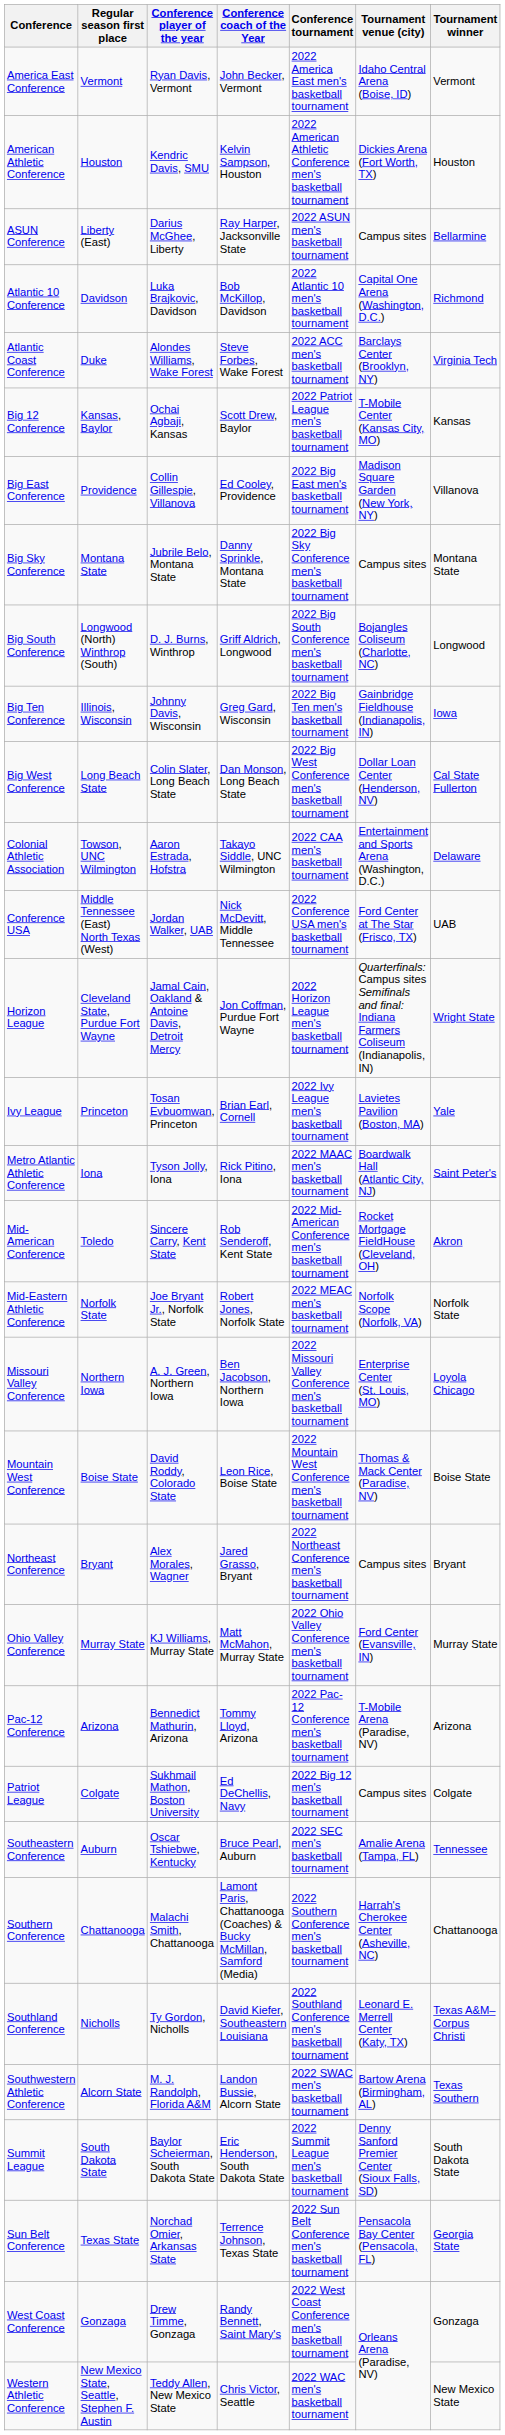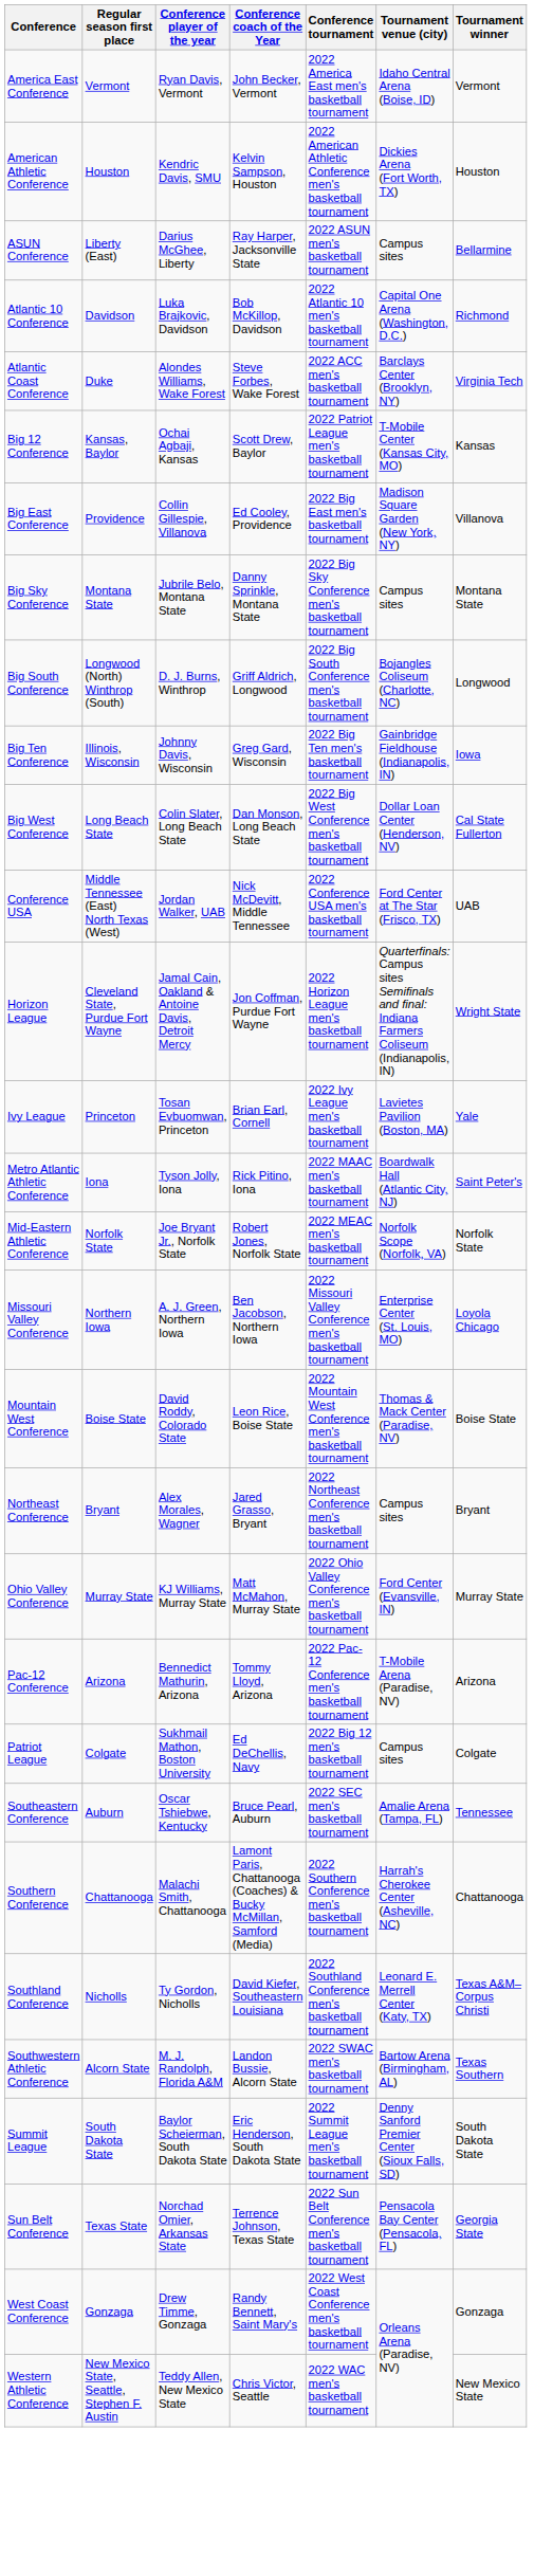 <table class="wikitable">
 <tr>
 <th>Conference</th>
 <th>Regular<br>season first place</th>
 <th><a href='#'>Conference<br>player of the year</a></th>
 <th><a href='#'>Conference<br>coach of the Year</a></th>
 <th>Conference<br>tournament</th>
 <th>Tournament<br>venue (city)</th>
 <th>Tournament<br>winner</th>
 </tr>
 <tr>
 <td><a href='#'>America East Conference</a></td>
 <td><a href='#'>Vermont</a></td>
 <td><a href='#'>Ryan Davis</a>, Vermont</td>
 <td><a href='#'>John Becker</a>, Vermont</td>
 <td><a href='#'>2022 America East men's basketball tournament</a></td>
 <td><a href='#'>Idaho Central Arena</a><br>(<a href='#'>Boise, ID</a>)</td>
 <td>Vermont</td>
 </tr>
 <tr>
 <td><a href='#'>American Athletic Conference</a></td>
 <td><a href='#'>Houston</a></td>
 <td><a href='#'>Kendric Davis</a>, <a href='#'>SMU</a></td>
 <td><a href='#'>Kelvin Sampson</a>, Houston</td>
 <td><a href='#'>2022 American Athletic Conference men's basketball tournament</a></td>
 <td><a href='#'>Dickies Arena</a><br>(<a href='#'>Fort Worth, TX</a>)</td>
 <td>Houston</td>
 </tr>
 <tr>
 <td><a href='#'>ASUN Conference</a></td>
 <td><a href='#'>Liberty</a> (East)<br></td>
 <td><a href='#'>Darius McGhee</a>, Liberty</td>
 <td><a href='#'>Ray Harper</a>, Jacksonville State</td>
 <td><a href='#'>2022 ASUN men's basketball tournament</a></td>
 <td>Campus sites</td>
 <td><a href='#'>Bellarmine</a></td>
 </tr>
 <tr>
 <td><a href='#'>Atlantic 10 Conference</a></td>
 <td><a href='#'>Davidson</a></td>
 <td><a href='#'>Luka Brajkovic</a>, Davidson</td>
 <td><a href='#'>Bob McKillop</a>, Davidson</td>
 <td><a href='#'>2022 Atlantic 10 men's basketball tournament</a></td>
 <td><a href='#'>Capital One Arena</a><br>(<a href='#'>Washington, D.C.</a>)</td>
 <td><a href='#'>Richmond</a></td>
 </tr>
 <tr>
 <td><a href='#'>Atlantic Coast Conference</a></td>
 <td><a href='#'>Duke</a></td>
 <td><a href='#'>Alondes Williams</a>, <a href='#'>Wake Forest</a></td>
 <td><a href='#'>Steve Forbes</a>, Wake Forest</td>
 <td><a href='#'>2022 ACC men's basketball tournament</a></td>
 <td><a href='#'>Barclays Center</a><br>(<a href='#'>Brooklyn, NY</a>)</td>
 <td><a href='#'>Virginia Tech</a></td>
 </tr>
 <tr>
 <td><a href='#'>Big 12 Conference</a></td>
 <td><a href='#'>Kansas</a>,<br><a href='#'>Baylor</a></td>
 <td><a href='#'>Ochai Agbaji</a>, Kansas</td>
 <td><a href='#'>Scott Drew</a>, Baylor</td>
 <td><a href='#'>2022 Patriot League men's basketball tournament</a></td>
 <td><a href='#'>T-Mobile Center</a><br>(<a href='#'>Kansas City, MO</a>)</td>
 <td>Kansas</td>
 </tr>
 <tr>
 <td><a href='#'>Big East Conference</a></td>
 <td><a href='#'>Providence</a></td>
 <td><a href='#'>Collin Gillespie</a>, <a href='#'>Villanova</a></td>
 <td><a href='#'>Ed Cooley</a>, Providence</td>
 <td><a href='#'>2022 Big East men's basketball tournament</a></td>
 <td><a href='#'>Madison Square Garden</a><br>(<a href='#'>New York, NY</a>)</td>
 <td>Villanova</td>
 </tr>
 <tr>
 <td><a href='#'>Big Sky Conference</a></td>
 <td><a href='#'>Montana State</a></td>
 <td><a href='#'>Jubrile Belo</a>, Montana State</td>
 <td><a href='#'>Danny Sprinkle</a>, Montana State</td>
 <td><a href='#'>2022 Big Sky Conference men's basketball tournament</a></td>
 <td>Campus sites</td>
 <td>Montana State</td>
 </tr>
 <tr>
 <td><a href='#'>Big South Conference</a></td>
 <td><a href='#'>Longwood</a> (North)<br><a href='#'>Winthrop</a> (South)</td>
 <td><a href='#'>D. J. Burns</a>, Winthrop</td>
 <td><a href='#'>Griff Aldrich</a>, Longwood</td>
 <td><a href='#'>2022 Big South Conference men's basketball tournament</a></td>
 <td><a href='#'>Bojangles Coliseum</a><br>(<a href='#'>Charlotte, NC</a>)</td>
 <td>Longwood</td>
 </tr>
 <tr>
 <td><a href='#'>Big Ten Conference</a></td>
 <td><a href='#'>Illinois</a>,<br><a href='#'>Wisconsin</a></td>
 <td><a href='#'>Johnny Davis</a>, Wisconsin</td>
 <td><a href='#'>Greg Gard</a>, Wisconsin</td>
 <td><a href='#'>2022 Big Ten men's basketball tournament</a></td>
 <td><a href='#'>Gainbridge Fieldhouse</a><br>(<a href='#'>Indianapolis, IN</a>)</td>
 <td><a href='#'>Iowa</a></td>
 </tr>
 <tr>
 <td><a href='#'>Big West Conference</a></td>
 <td><a href='#'>Long Beach State</a></td>
 <td><a href='#'>Colin Slater</a>, Long Beach State</td>
 <td><a href='#'>Dan Monson</a>, Long Beach State</td>
 <td><a href='#'>2022 Big West Conference men's basketball tournament</a></td>
 <td><a href='#'>Dollar Loan Center</a><br>(<a href='#'>Henderson, NV</a>)</td>
 <td><a href='#'>Cal State Fullerton</a></td>
 </tr>
 <tr>
-<td><a href='#'>Colonial Athletic Association</a></td>
-<td><a href='#'>Towson</a>,<br><a href='#'>UNC Wilmington</a></td>
-<td><a href='#'>Aaron Estrada</a>, <a href='#'>Hofstra</a></td>
-<td><a href='#'>Takayo Siddle</a>, UNC Wilmington</td>
-<td><a href='#'>2022 CAA men's basketball tournament</a></td>
-<td><a href='#'>Entertainment and Sports Arena</a><br>(Washington, D.C.)</td>
-<td><a href='#'>Delaware</a></td>
-</tr>
-<tr>
 <td><a href='#'>Conference USA</a></td>
 <td><a href='#'>Middle Tennessee</a> (East)<br><a href='#'>North Texas</a> (West)</td>
 <td><a href='#'>Jordan Walker</a>, <a href='#'>UAB</a></td>
 <td><a href='#'>Nick McDevitt</a>, Middle Tennessee</td>
 <td><a href='#'>2022 Conference USA men's basketball tournament</a></td>
 <td><a href='#'>Ford Center at The Star</a><br>(<a href='#'>Frisco, TX</a>)</td>
 <td>UAB</td>
 </tr>
 <tr>
 <td><a href='#'>Horizon League</a></td>
 <td><a href='#'>Cleveland State</a>,<br><a href='#'>Purdue Fort Wayne</a></td>
 <td><a href='#'>Jamal Cain</a>, <a href='#'>Oakland</a> &<br><a href='#'>Antoine Davis</a>, <a href='#'>Detroit Mercy</a></td>
 <td><a href='#'>Jon Coffman</a>, Purdue Fort Wayne</td>
 <td><a href='#'>2022 Horizon League men's basketball tournament</a></td>
 <td><em>Quarterfinals:</em> Campus sites<br><em>Semifinals and final:</em> <a href='#'>Indiana Farmers Coliseum</a><br>(Indianapolis, IN)</td>
 <td><a href='#'>Wright State</a></td>
 </tr>
 <tr>
 <td><a href='#'>Ivy League</a></td>
 <td><a href='#'>Princeton</a></td>
 <td><a href='#'>Tosan Evbuomwan</a>, Princeton</td>
 <td><a href='#'>Brian Earl</a>, <a href='#'>Cornell</a></td>
 <td><a href='#'>2022 Ivy League men's basketball tournament</a></td>
 <td><a href='#'>Lavietes Pavilion</a><br>(<a href='#'>Boston, MA</a>)</td>
 <td><a href='#'>Yale</a></td>
 </tr>
 <tr>
 <td><a href='#'>Metro Atlantic Athletic Conference</a></td>
 <td><a href='#'>Iona</a></td>
 <td><a href='#'>Tyson Jolly</a>, Iona</td>
 <td><a href='#'>Rick Pitino</a>, Iona</td>
 <td><a href='#'>2022 MAAC men's basketball tournament</a></td>
 <td><a href='#'>Boardwalk Hall</a><br>(<a href='#'>Atlantic City, NJ</a>)</td>
 <td><a href='#'>Saint Peter's</a></td>
-</tr>
-<tr>
-<td><a href='#'>Mid-American Conference</a></td>
-<td><a href='#'>Toledo</a></td>
-<td><a href='#'>Sincere Carry</a>, <a href='#'>Kent State</a></td>
-<td><a href='#'>Rob Senderoff</a>, Kent State</td>
-<td><a href='#'>2022 Mid-American Conference men's basketball tournament</a></td>
-<td><a href='#'>Rocket Mortgage FieldHouse</a><br>(<a href='#'>Cleveland, OH</a>)</td>
-<td><a href='#'>Akron</a></td>
 </tr>
 <tr>
 <td><a href='#'>Mid-Eastern Athletic Conference</a></td>
 <td><a href='#'>Norfolk State</a></td>
 <td><a href='#'>Joe Bryant Jr.</a>, Norfolk State</td>
 <td><a href='#'>Robert Jones</a>, Norfolk State</td>
 <td><a href='#'>2022 MEAC men's basketball tournament</a></td>
 <td><a href='#'>Norfolk Scope</a><br>(<a href='#'>Norfolk, VA</a>)</td>
 <td>Norfolk State</td>
 </tr>
 <tr>
 <td><a href='#'>Missouri Valley Conference</a></td>
 <td><a href='#'>Northern Iowa</a></td>
 <td><a href='#'>A. J. Green</a>, Northern Iowa</td>
 <td><a href='#'>Ben Jacobson</a>, Northern Iowa</td>
 <td><a href='#'>2022 Missouri Valley Conference men's basketball tournament</a></td>
 <td><a href='#'>Enterprise Center</a><br>(<a href='#'>St. Louis, MO</a>)</td>
 <td><a href='#'>Loyola Chicago</a></td>
 </tr>
 <tr>
 <td><a href='#'>Mountain West Conference</a></td>
 <td><a href='#'>Boise State</a></td>
 <td><a href='#'>David Roddy</a>, <a href='#'>Colorado State</a></td>
 <td><a href='#'>Leon Rice</a>, Boise State</td>
 <td><a href='#'>2022 Mountain West Conference men's basketball tournament</a></td>
 <td><a href='#'>Thomas & Mack Center</a><br>(<a href='#'>Paradise, NV</a>)</td>
 <td>Boise State</td>
 </tr>
 <tr>
 <td><a href='#'>Northeast Conference</a></td>
 <td><a href='#'>Bryant</a></td>
 <td><a href='#'>Alex Morales</a>, <a href='#'>Wagner</a></td>
 <td><a href='#'>Jared Grasso</a>, Bryant</td>
 <td><a href='#'>2022 Northeast Conference men's basketball tournament</a></td>
 <td>Campus sites</td>
 <td>Bryant</td>
 </tr>
 <tr>
 <td><a href='#'>Ohio Valley Conference</a></td>
 <td><a href='#'>Murray State</a></td>
 <td><a href='#'>KJ Williams</a>, Murray State</td>
 <td><a href='#'>Matt McMahon</a>, Murray State</td>
 <td><a href='#'>2022 Ohio Valley Conference men's basketball tournament</a></td>
 <td><a href='#'>Ford Center</a><br>(<a href='#'>Evansville, IN</a>)</td>
 <td>Murray State</td>
 </tr>
 <tr>
 <td><a href='#'>Pac-12 Conference</a></td>
 <td><a href='#'>Arizona</a></td>
 <td><a href='#'>Bennedict Mathurin</a>, Arizona</td>
 <td><a href='#'>Tommy Lloyd</a>, Arizona</td>
 <td><a href='#'>2022 Pac-12 Conference men's basketball tournament</a></td>
 <td><a href='#'>T-Mobile Arena</a><br>(Paradise, NV)</td>
 <td>Arizona</td>
 </tr>
 <tr>
 <td><a href='#'>Patriot League</a></td>
 <td><a href='#'>Colgate</a></td>
 <td><a href='#'>Sukhmail Mathon</a>, <a href='#'>Boston University</a></td>
 <td><a href='#'>Ed DeChellis</a>, <a href='#'>Navy</a></td>
 <td><a href='#'>2022 Big 12 men's basketball tournament</a></td>
 <td>Campus sites</td>
 <td>Colgate</td>
 </tr>
 <tr>
 <td><a href='#'>Southeastern Conference</a></td>
 <td><a href='#'>Auburn</a></td>
 <td><a href='#'>Oscar Tshiebwe</a>, <a href='#'>Kentucky</a></td>
 <td><a href='#'>Bruce Pearl</a>, Auburn</td>
 <td><a href='#'>2022 SEC men's basketball tournament</a></td>
 <td><a href='#'>Amalie Arena</a><br>(<a href='#'>Tampa, FL</a>)</td>
 <td><a href='#'>Tennessee</a></td>
 </tr>
 <tr>
 <td><a href='#'>Southern Conference</a></td>
 <td><a href='#'>Chattanooga</a></td>
 <td><a href='#'>Malachi Smith</a>, Chattanooga</td>
 <td><a href='#'>Lamont Paris</a>, Chattanooga (Coaches) &<br><a href='#'>Bucky McMillan</a>, <a href='#'>Samford</a> (Media)</td>
 <td><a href='#'>2022 Southern Conference men's basketball tournament</a></td>
 <td><a href='#'>Harrah's Cherokee Center</a><br>(<a href='#'>Asheville, NC</a>)</td>
 <td>Chattanooga</td>
 </tr>
 <tr>
 <td><a href='#'>Southland Conference</a></td>
 <td><a href='#'>Nicholls</a></td>
 <td><a href='#'>Ty Gordon</a>, Nicholls</td>
 <td><a href='#'>David Kiefer</a>, <a href='#'>Southeastern Louisiana</a></td>
 <td><a href='#'>2022 Southland Conference men's basketball tournament</a></td>
 <td><a href='#'>Leonard E. Merrell Center</a><br>(<a href='#'>Katy, TX</a>)</td>
 <td><a href='#'>Texas A&M–Corpus Christi</a></td>
 </tr>
 <tr>
 <td><a href='#'>Southwestern Athletic Conference</a></td>
 <td><a href='#'>Alcorn State</a></td>
 <td><a href='#'>M. J. Randolph</a>, <a href='#'>Florida A&M</a></td>
 <td><a href='#'>Landon Bussie</a>, Alcorn State</td>
 <td><a href='#'>2022 SWAC men's basketball tournament</a></td>
 <td><a href='#'>Bartow Arena</a><br>(<a href='#'>Birmingham, AL</a>)</td>
 <td><a href='#'>Texas Southern</a></td>
 </tr>
 <tr>
 <td><a href='#'>Summit League</a></td>
 <td><a href='#'>South Dakota State</a></td>
 <td><a href='#'>Baylor Scheierman</a>, South Dakota State</td>
 <td><a href='#'>Eric Henderson</a>, South Dakota State</td>
 <td><a href='#'>2022 Summit League men's basketball tournament</a></td>
 <td><a href='#'>Denny Sanford Premier Center</a><br>(<a href='#'>Sioux Falls, SD</a>)</td>
 <td>South Dakota State</td>
 </tr>
 <tr>
 <td><a href='#'>Sun Belt Conference</a></td>
 <td><a href='#'>Texas State</a></td>
 <td><a href='#'>Norchad Omier</a>, <a href='#'>Arkansas State</a></td>
 <td><a href='#'>Terrence Johnson</a>, Texas State</td>
 <td><a href='#'>2022 Sun Belt Conference men's basketball tournament</a></td>
 <td><a href='#'>Pensacola Bay Center</a><br>(<a href='#'>Pensacola, FL</a>)</td>
 <td><a href='#'>Georgia State</a></td>
 </tr>
 <tr>
 <td><a href='#'>West Coast Conference</a></td>
 <td><a href='#'>Gonzaga</a></td>
 <td><a href='#'>Drew Timme</a>, Gonzaga</td>
 <td><a href='#'>Randy Bennett</a>, <a href='#'>Saint Mary's</a></td>
 <td><a href='#'>2022 West Coast Conference men's basketball tournament</a></td>
 <td rowspan=2><a href='#'>Orleans Arena</a><br>(Paradise, NV)</td>
 <td>Gonzaga</td>
 </tr>
 <tr>
 <td><a href='#'>Western Athletic Conference</a></td>
 <td><a href='#'>New Mexico State</a>,<br><a href='#'>Seattle</a>,<br><a href='#'>Stephen F. Austin</a></td>
 <td><a href='#'>Teddy Allen</a>, New Mexico State</td>
 <td><a href='#'>Chris Victor</a>, Seattle</td>
 <td><a href='#'>2022 WAC men's basketball tournament</a></td>
 <td>New Mexico State</td>
 </tr>
 </table>
